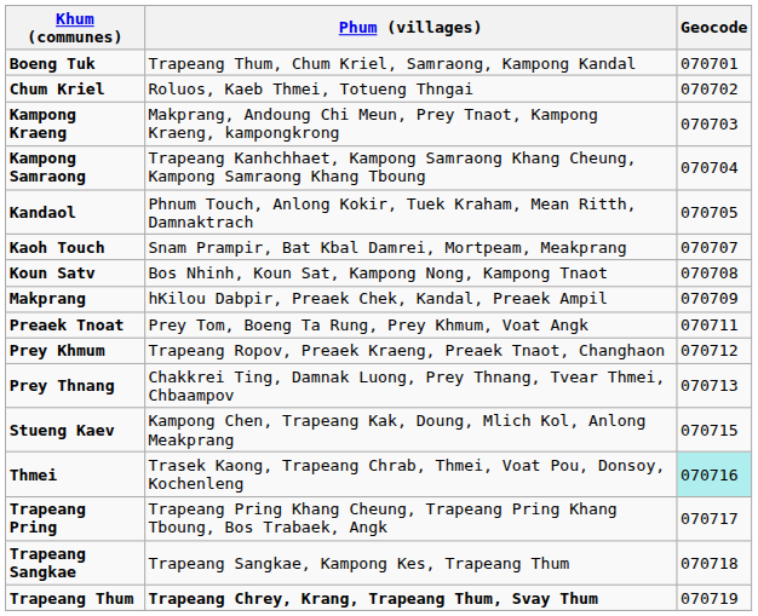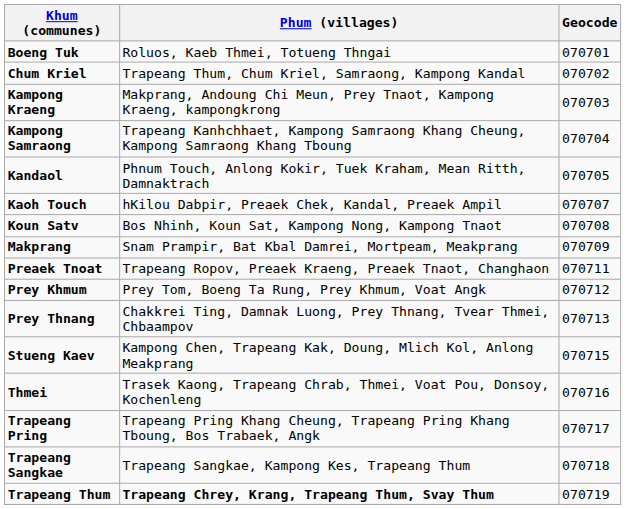 <table class="wikitable">
 <tr>
 <th><a href='#'>Khum</a> (communes)</th>
 <th><a href='#'>Phum</a> (villages)</th>
 <th>Geocode</th>
 </tr>
 <tr>
 <td><strong>Boeng Tuk</strong></td>
-<td>Trapeang Thum, Chum Kriel, Samraong, Kampong Kandal</td>
+<td>Roluos, Kaeb Thmei, Totueng Thngai</td>
 <td>070701</td>
 </tr>
 <tr>
 <td><strong>Chum Kriel</strong></td>
-<td>Roluos, Kaeb Thmei, Totueng Thngai</td>
+<td>Trapeang Thum, Chum Kriel, Samraong, Kampong Kandal</td>
 <td>070702</td>
 </tr>
 <tr>
 <td><strong>Kampong Kraeng</strong></td>
 <td>Makprang, Andoung Chi Meun, Prey Tnaot, Kampong Kraeng, kampongkrong</td>
 <td>070703</td>
 </tr>
 <tr>
 <td><strong>Kampong Samraong</strong></td>
 <td>Trapeang Kanhchhaet, Kampong Samraong Khang Cheung, Kampong Samraong Khang Tboung</td>
 <td>070704</td>
 </tr>
 <tr>
 <td><strong>Kandaol</strong></td>
 <td>Phnum Touch, Anlong Kokir, Tuek Kraham, Mean Ritth, Damnaktrach</td>
 <td>070705</td>
 </tr>
 <tr>
 <td><strong>Kaoh Touch</strong></td>
-<td>Snam Prampir, Bat Kbal Damrei, Mortpeam, Meakprang</td>
+<td>hKilou Dabpir, Preaek Chek, Kandal, Preaek Ampil</td>
 <td>070707</td>
 </tr>
 <tr>
 <td><strong>Koun Satv</strong></td>
 <td>Bos Nhinh, Koun Sat, Kampong Nong, Kampong Tnaot</td>
 <td>070708</td>
 </tr>
 <tr>
 <td><strong>Makprang</strong></td>
-<td>hKilou Dabpir, Preaek Chek, Kandal, Preaek Ampil</td>
+<td>Snam Prampir, Bat Kbal Damrei, Mortpeam, Meakprang</td>
 <td>070709</td>
 </tr>
 <tr>
 <td><strong>Preaek Tnoat</strong></td>
-<td>Prey Tom, Boeng Ta Rung, Prey Khmum, Voat Angk</td>
+<td>Trapeang Ropov, Preaek Kraeng, Preaek Tnaot, Changhaon</td>
 <td>070711</td>
 </tr>
 <tr>
 <td><strong>Prey Khmum</strong></td>
-<td>Trapeang Ropov, Preaek Kraeng, Preaek Tnaot, Changhaon</td>
+<td>Prey Tom, Boeng Ta Rung, Prey Khmum, Voat Angk</td>
 <td>070712</td>
 </tr>
 <tr>
 <td><strong>Prey Thnang</strong></td>
 <td>Chakkrei Ting, Damnak Luong, Prey Thnang, Tvear Thmei, Chbaampov</td>
 <td>070713</td>
 </tr>
 <tr>
 <td><strong>Stueng Kaev</strong></td>
 <td>Kampong Chen, Trapeang Kak, Doung, Mlich Kol, Anlong Meakprang</td>
 <td>070715</td>
 </tr>
 <tr>
 <td><strong>Thmei</strong></td>
 <td>Trasek Kaong, Trapeang Chrab, Thmei, Voat Pou, Donsoy, Kochenleng</td>
-<td style="background: paleturquoise;">070716</td>
+<td>070716</td>
 </tr>
 <tr>
 <td><strong>Trapeang Pring</strong></td>
 <td>Trapeang Pring Khang Cheung, Trapeang Pring Khang Tboung, Bos Trabaek, Angk</td>
 <td>070717</td>
 </tr>
 <tr>
 <td><strong>Trapeang Sangkae</strong></td>
 <td>Trapeang Sangkae, Kampong Kes, Trapeang Thum</td>
 <td>070718</td>
 </tr>
 <tr>
 <td><strong>Trapeang Thum</strong></td>
 <td><strong>Trapeang Chrey, Krang, Trapeang Thum, Svay Thum</strong></td>
 <td>070719</td>
 </tr>
 <tr>
 </tr>
 </table>
